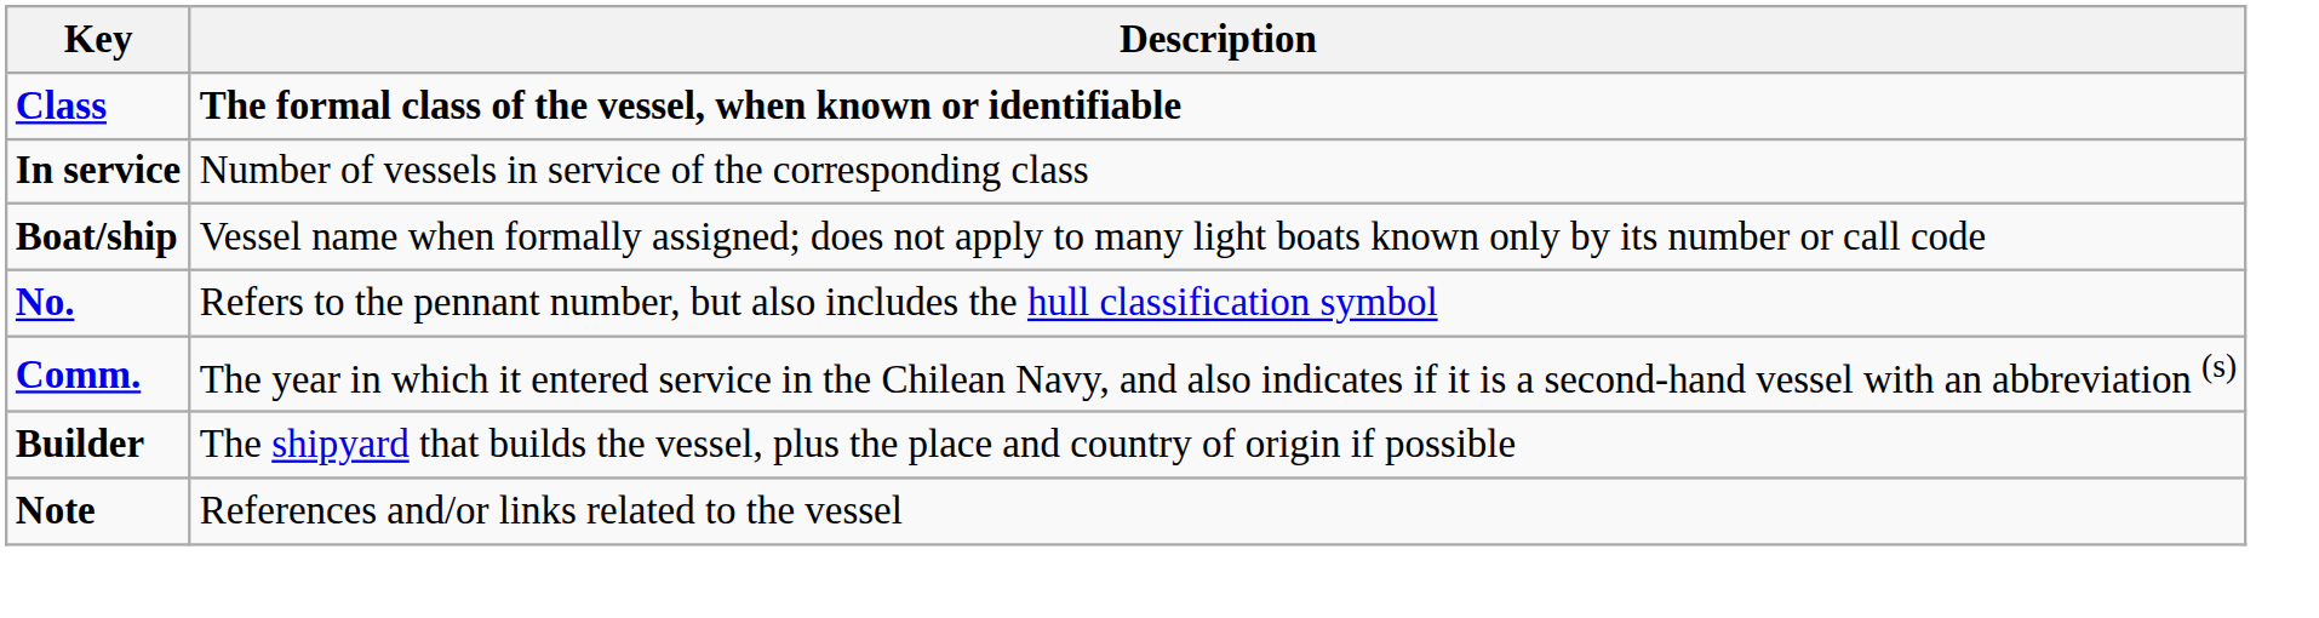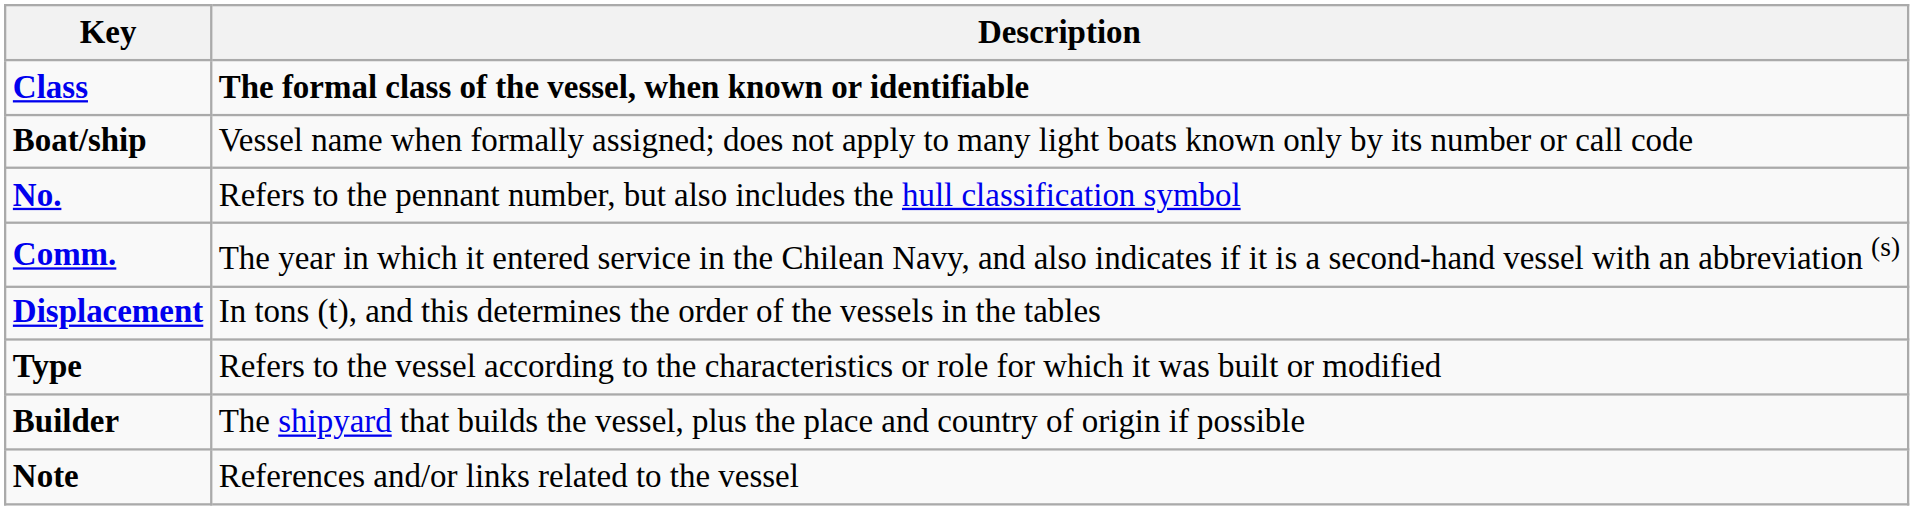 <table class="wikitable" style="font-size:0.9em;">
 <tr>
 <th>Key</th>
 <th>Description</th>
 </tr>
 <tr>
 <td><strong><a href='#'>Class</a></strong></td>
 <td><strong>The formal class of the vessel, when known or identifiable</strong></td>
-</tr>
-<tr>
-<td><strong>In service</strong></td>
-<td>Number of vessels in service of the corresponding class</td>
 </tr>
 <tr>
 <td><strong>Boat/ship</strong></td>
 <td>Vessel name when formally assigned; does not apply to many light boats known only by its number or call code</td>
 </tr>
 <tr>
 <td><strong><a href='#'>No.</a></strong></td>
 <td>Refers to the pennant number, but also includes the <a href='#'>hull classification symbol</a></td>
 </tr>
 <tr>
 <td><strong><a href='#'>Comm.</a></strong></td>
 <td>The year in which it entered service in the Chilean Navy, and also indicates if it is a second-hand vessel with an abbreviation <sup>(s)</sup></td>
 </tr>
 <tr>
+<td><strong><a href='#'>Displacement</a></strong></td>
+<td>In tons (t), and this determines the order of the vessels in the tables</td>
+</tr>
+<tr>
+<td><strong>Type</strong></td>
+<td>Refers to the vessel according to the characteristics or role for which it was built or modified</td>
+</tr>
+<tr>
 <td><strong>Builder</strong></td>
 <td>The <a href='#'>shipyard</a> that builds the vessel, plus the place and country of origin if possible</td>
 </tr>
 <tr>
 <td><strong>Note</strong></td>
 <td>References and/or links related to the vessel</td>
 </tr>
 </table>
